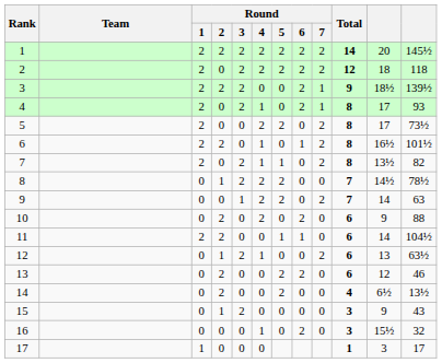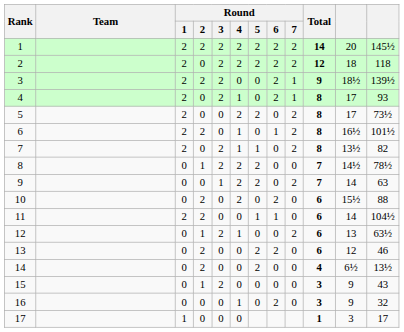 <table class=wikitable style="text-align:center">
 <tr>
 <th rowspan="2" width=40>Rank</th>
 <th rowspan="2" width=200>Team</th>
 <th colspan="7">Round</th>
 <th rowspan="2" width=40>Total</th>
 <th rowspan="2" width=40></th>
 <th rowspan="2" width=40></th>
 </tr>
 <tr>
 <th width=20>1</th>
 <th width=20>2</th>
 <th width=20>3</th>
 <th width=20>4</th>
 <th width=20>5</th>
 <th width=20>6</th>
 <th width=20>7</th>
 </tr>
 <tr style="background:#ccffcc;">
 <td>1</td>
 <td align=left></td>
 <td>2</td>
 <td>2</td>
 <td>2</td>
 <td>2</td>
 <td>2</td>
 <td>2</td>
 <td>2</td>
 <td><strong>14</strong></td>
 <td>20</td>
 <td>145½</td>
 </tr>
 <tr style="background:#ccffcc;">
 <td>2</td>
 <td align=left></td>
 <td>2</td>
 <td>0</td>
 <td>2</td>
 <td>2</td>
 <td>2</td>
 <td>2</td>
 <td>2</td>
 <td><strong>12</strong></td>
 <td>18</td>
 <td>118</td>
 </tr>
 <tr style="background:#ccffcc;">
 <td>3</td>
 <td align=left></td>
 <td>2</td>
 <td>2</td>
 <td>2</td>
 <td>0</td>
 <td>0</td>
 <td>2</td>
 <td>1</td>
 <td><strong>9</strong></td>
 <td>18½</td>
 <td>139½</td>
 </tr>
 <tr style="background:#ccffcc;">
 <td>4</td>
 <td align=left></td>
 <td>2</td>
 <td>0</td>
 <td>2</td>
 <td>1</td>
 <td>0</td>
 <td>2</td>
 <td>1</td>
 <td><strong>8</strong></td>
 <td>17</td>
 <td>93</td>
 </tr>
 <tr>
 <td>5</td>
 <td align=left></td>
 <td>2</td>
 <td>0</td>
 <td>0</td>
 <td>2</td>
 <td>2</td>
 <td>0</td>
 <td>2</td>
 <td><strong>8</strong></td>
 <td>17</td>
 <td>73½</td>
 </tr>
 <tr>
 <td>6</td>
 <td align=left></td>
 <td>2</td>
 <td>2</td>
 <td>0</td>
 <td>1</td>
 <td>0</td>
 <td>1</td>
 <td>2</td>
 <td><strong>8</strong></td>
 <td>16½</td>
 <td>101½</td>
 </tr>
 <tr>
 <td>7</td>
 <td align=left></td>
 <td>2</td>
 <td>0</td>
 <td>2</td>
 <td>1</td>
 <td>1</td>
 <td>0</td>
 <td>2</td>
 <td><strong>8</strong></td>
 <td>13½</td>
 <td>82</td>
 </tr>
 <tr>
 <td>8</td>
 <td align=left></td>
 <td>0</td>
 <td>1</td>
 <td>2</td>
 <td>2</td>
 <td>2</td>
 <td>0</td>
 <td>0</td>
 <td><strong>7</strong></td>
 <td>14½</td>
 <td>78½</td>
 </tr>
 <tr>
 <td>9</td>
 <td align=left></td>
 <td>0</td>
 <td>0</td>
 <td>1</td>
 <td>2</td>
 <td>2</td>
 <td>0</td>
 <td>2</td>
 <td><strong>7</strong></td>
 <td>14</td>
 <td>63</td>
 </tr>
 <tr>
 <td>10</td>
 <td align=left></td>
 <td>0</td>
 <td>2</td>
 <td>0</td>
 <td>2</td>
 <td>0</td>
 <td>2</td>
 <td>0</td>
 <td><strong>6</strong></td>
-<td>9</td>
+<td>15½</td>
 <td>88</td>
 </tr>
 <tr>
 <td>11</td>
 <td align=left></td>
 <td>2</td>
 <td>2</td>
 <td>0</td>
 <td>0</td>
 <td>1</td>
 <td>1</td>
 <td>0</td>
 <td><strong>6</strong></td>
 <td>14</td>
 <td>104½</td>
 </tr>
 <tr>
 <td>12</td>
 <td align=left></td>
 <td>0</td>
 <td>1</td>
 <td>2</td>
 <td>1</td>
 <td>0</td>
 <td>0</td>
 <td>2</td>
 <td><strong>6</strong></td>
 <td>13</td>
 <td>63½</td>
 </tr>
 <tr>
 <td>13</td>
 <td align=left></td>
 <td>0</td>
 <td>2</td>
 <td>0</td>
 <td>0</td>
 <td>2</td>
 <td>2</td>
 <td>0</td>
 <td><strong>6</strong></td>
 <td>12</td>
 <td>46</td>
 </tr>
 <tr>
 <td>14</td>
 <td align=left></td>
 <td>0</td>
 <td>2</td>
 <td>0</td>
 <td>0</td>
 <td>2</td>
 <td>0</td>
 <td>0</td>
 <td><strong>4</strong></td>
 <td>6½</td>
 <td>13½</td>
 </tr>
 <tr>
 <td>15</td>
 <td align=left></td>
 <td>0</td>
 <td>1</td>
 <td>2</td>
 <td>0</td>
 <td>0</td>
 <td>0</td>
 <td>0</td>
 <td><strong>3</strong></td>
 <td>9</td>
 <td>43</td>
 </tr>
 <tr>
 <td>16</td>
 <td align=left></td>
 <td>0</td>
 <td>0</td>
 <td>0</td>
 <td>1</td>
 <td>0</td>
 <td>2</td>
 <td>0</td>
 <td><strong>3</strong></td>
-<td>15½</td>
+<td>9</td>
 <td>32</td>
 </tr>
 <tr>
 <td>17</td>
 <td align=left></td>
 <td>1</td>
 <td>0</td>
 <td>0</td>
 <td>0</td>
 <td></td>
 <td></td>
 <td></td>
 <td><strong>1</strong></td>
 <td>3</td>
 <td>17</td>
 </tr>
 </table>
